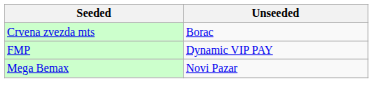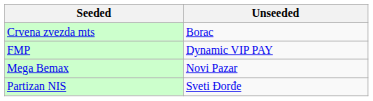 <table class="wikitable" width=40%>
 <tr>
 <th width=13%>Seeded</th>
 <th width=13%>Unseeded</th>
 </tr>
 <tr>
 <td bgcolor=#ccffcc><a href='#'>Crvena zvezda mts</a></td>
 <td><a href='#'>Borac</a></td>
 </tr>
 <tr>
 <td bgcolor=#ccffcc><a href='#'>FMP</a></td>
 <td><a href='#'>Dynamic VIP PAY</a></td>
 </tr>
 <tr>
 <td bgcolor=#ccffcc><a href='#'>Mega Bemax</a></td>
 <td><a href='#'>Novi Pazar</a></td>
 </tr>
+<tr>
+<td bgcolor=#ccffcc><a href='#'>Partizan NIS</a></td>
+<td><a href='#'>Sveti Đorđe</a></td>
+</tr>
 </table>
